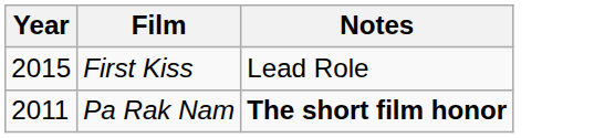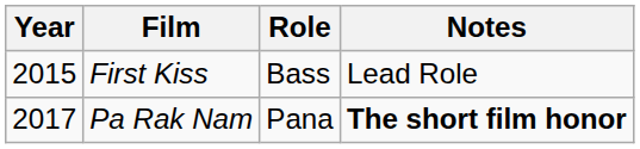 <table class="wikitable sortable">
 <tr>
 <th>Year</th>
 <th>Film</th>
+<th>Role</th>
 <th class="unsortable">Notes</th>
 </tr>
 <tr>
 <td>2015</td>
 <td><em>First Kiss</em></td>
+<td>Bass</td>
 <td>Lead Role</td>
 </tr>
 <tr>
-<td>2011</td>
+<td>2017</td>
 <td><em>Pa Rak Nam</em></td>
+<td>Pana</td>
 <td><strong>The short film honor</strong></td>
 </tr>
 </table>
